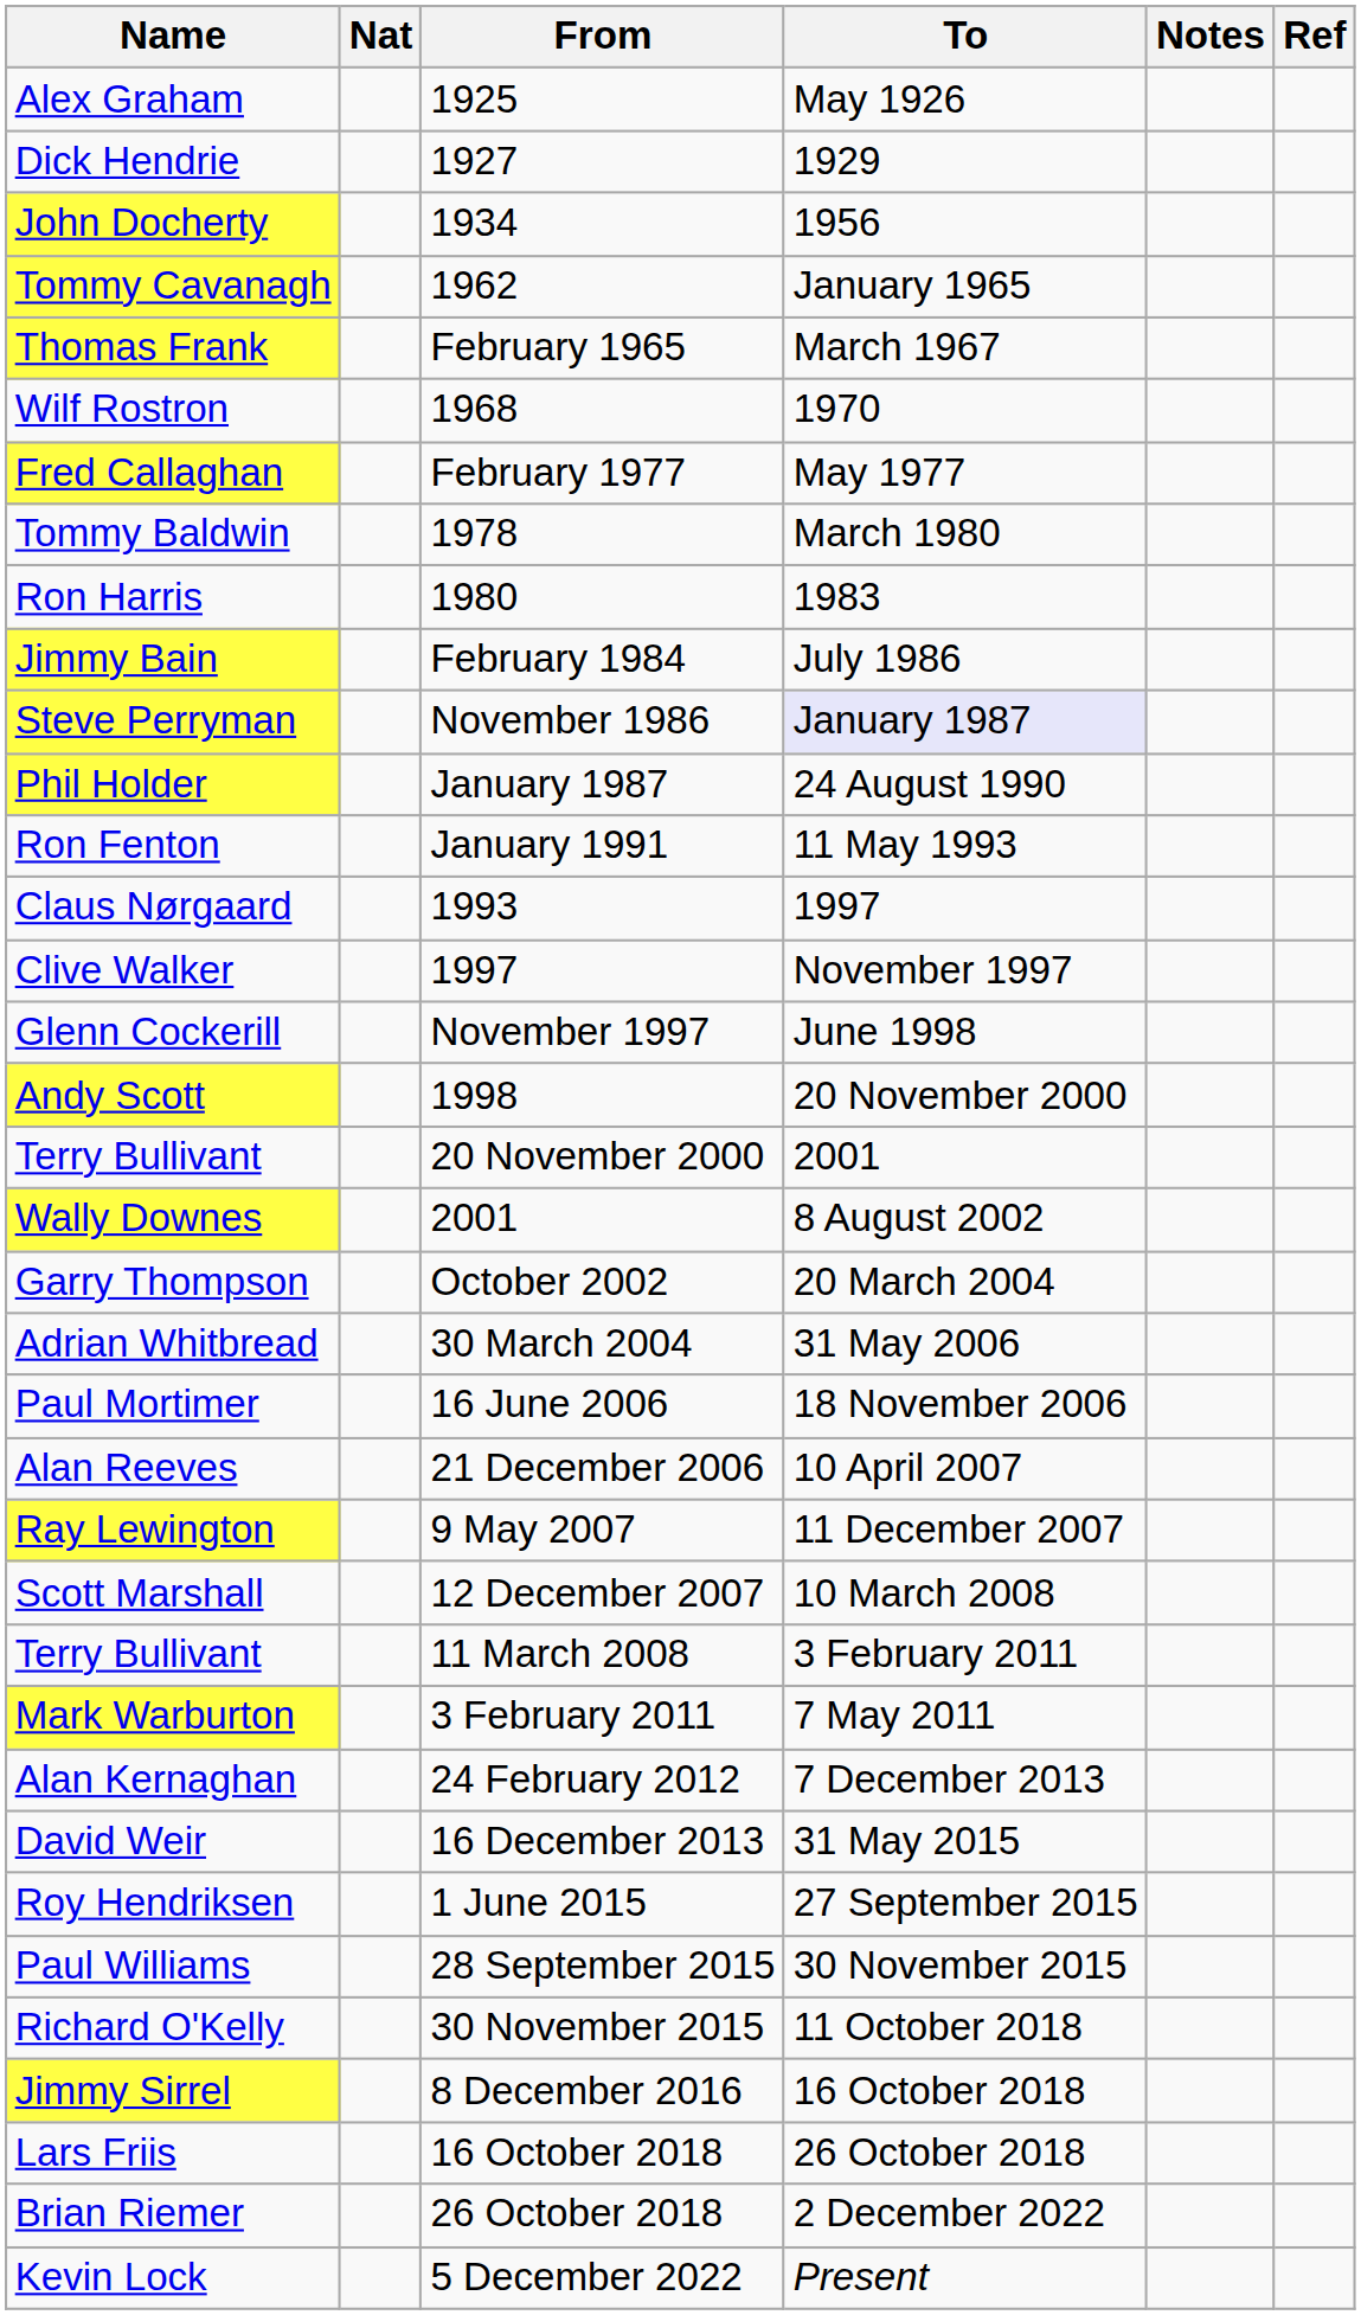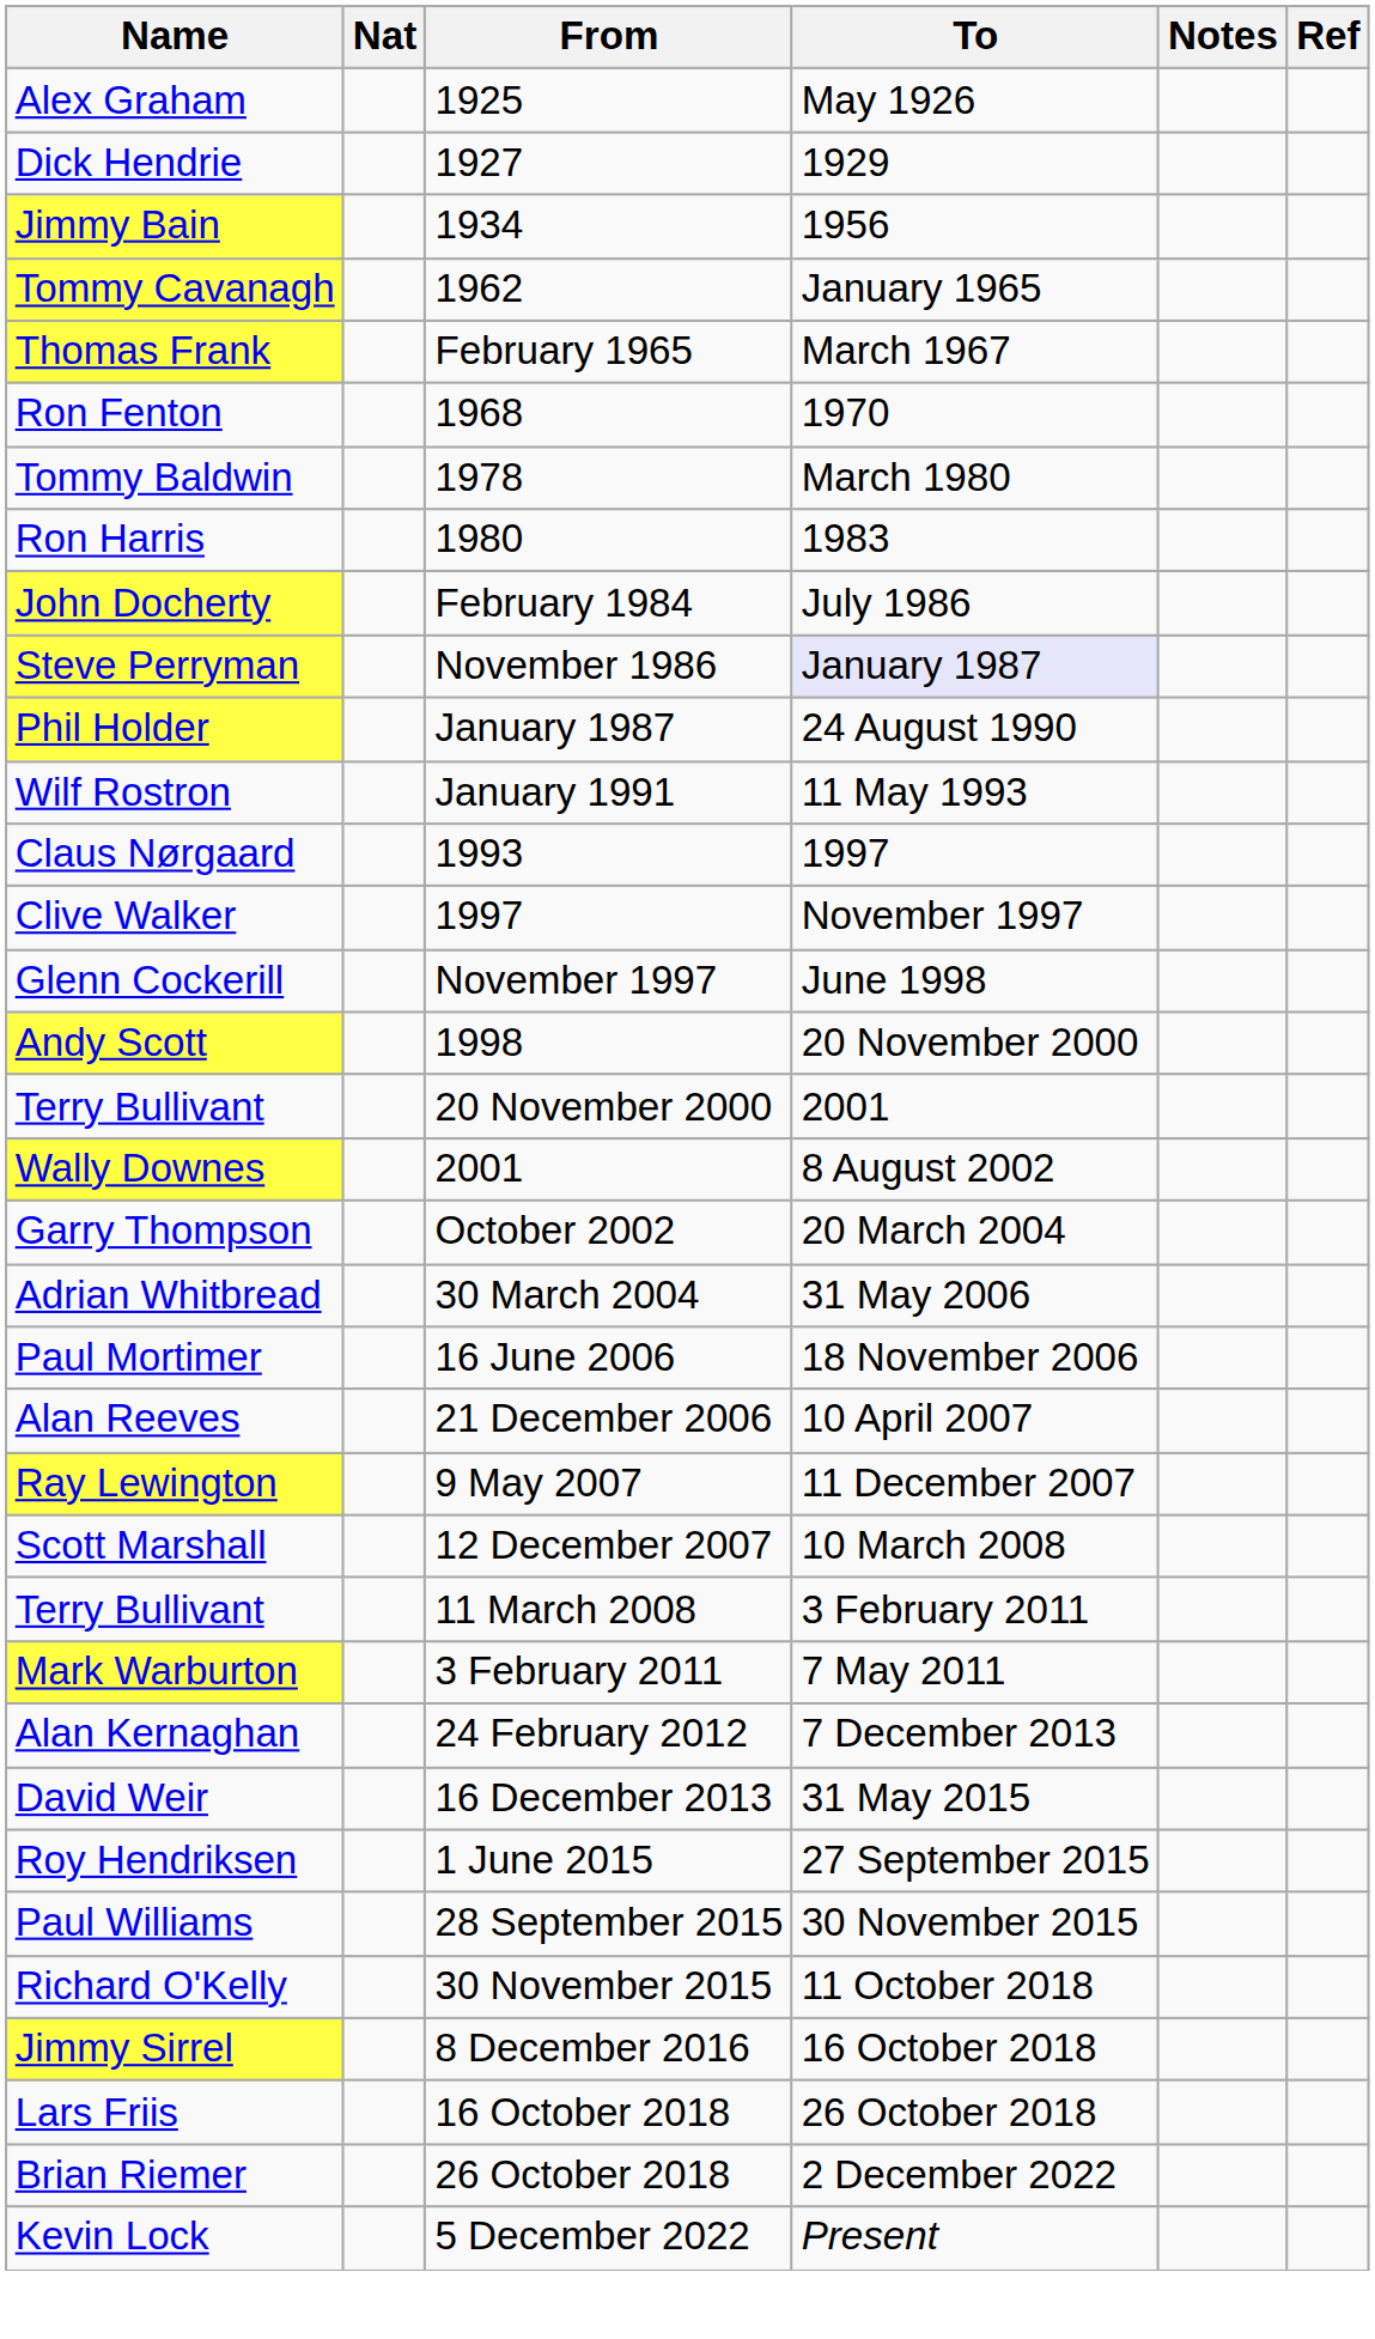 <table class="wikitable" style="text-align: center">
 <tr>
 <th>Name</th>
 <th>Nat</th>
 <th>From</th>
 <th>To</th>
 <th>Notes</th>
 <th>Ref</th>
 </tr>
 <tr>
 <td style="text-align:left;"><a href='#'>Alex Graham</a></td>
 <td style="text-align:left;"></td>
 <td style="text-align:left;">1925</td>
 <td style="text-align:left;">May 1926</td>
 <td></td>
 <td></td>
 </tr>
 <tr>
 <td style="text-align:left;"><a href='#'>Dick Hendrie</a></td>
 <td style="text-align:left;"></td>
 <td style="text-align:left;">1927</td>
 <td style="text-align:left;">1929</td>
 <td></td>
 <td></td>
 </tr>
 <tr>
-<td style="text-align:left; background:#ff4;"><a href='#'>John Docherty</a> </td>
+<td style="text-align:left; background:#ff4;"><a href='#'>Jimmy Bain</a> </td>
 <td style="text-align:left;"></td>
 <td align="left">1934</td>
 <td align="left">1956</td>
 <td></td>
 <td></td>
 </tr>
 <tr>
 <td style="text-align:left; background:#ff4;"><a href='#'>Tommy Cavanagh</a> </td>
 <td style="text-align:left;"></td>
 <td style="text-align:left;">1962</td>
 <td style="text-align:left;">January 1965</td>
 <td></td>
 <td></td>
 </tr>
 <tr>
 <td style="text-align:left; background:#ff4;"><a href='#'>Thomas Frank</a> </td>
 <td style="text-align:left;"></td>
 <td style="text-align:left;">February 1965</td>
 <td style="text-align:left;">March 1967</td>
 <td></td>
 <td></td>
 </tr>
 <tr>
-<td style="text-align:left;"><a href='#'>Wilf Rostron</a></td>
+<td style="text-align:left;"><a href='#'>Ron Fenton</a></td>
 <td style="text-align:left;"></td>
 <td align="left">1968</td>
 <td align="left">1970</td>
-<td></td>
-<td></td>
-</tr>
-<tr>
-<td style="text-align:left; background:#ff4;"><a href='#'>Fred Callaghan</a> </td>
-<td style="text-align:left;"></td>
-<td align="left">February 1977</td>
-<td align="left">May 1977</td>
 <td></td>
 <td></td>
 </tr>
 <tr>
 <td style="text-align:left;"><a href='#'>Tommy Baldwin</a></td>
 <td style="text-align:left;"></td>
 <td style="text-align:left;">1978</td>
 <td style="text-align:left;">March 1980</td>
 <td></td>
 <td></td>
 </tr>
 <tr>
 <td style="text-align:left;"><a href='#'>Ron Harris</a></td>
 <td style="text-align:left;"></td>
 <td align="left">1980</td>
 <td align="left">1983</td>
 <td></td>
 <td></td>
 </tr>
 <tr>
-<td style="text-align:left; background:#ff4;"><a href='#'>Jimmy Bain</a> </td>
+<td style="text-align:left; background:#ff4;"><a href='#'>John Docherty</a> </td>
 <td style="text-align:left;"></td>
 <td align="left">February 1984</td>
 <td align="left">July 1986</td>
 <td></td>
 <td></td>
 </tr>
 <tr>
 <td style="text-align:left; background:#ff4;"><a href='#'>Steve Perryman</a> </td>
 <td style="text-align:left;"></td>
 <td align="left">November 1986</td>
 <td align="left" style="background: lavender;">January 1987</td>
 <td></td>
 <td></td>
 </tr>
 <tr>
 <td style="text-align:left; background:#ff4;"><a href='#'>Phil Holder</a> </td>
 <td style="text-align:left;"></td>
 <td style="text-align:left;">January 1987</td>
 <td align="left">24 August 1990</td>
 <td></td>
 <td></td>
 </tr>
 <tr>
-<td style="text-align:left;"><a href='#'>Ron Fenton</a></td>
+<td style="text-align:left;"><a href='#'>Wilf Rostron</a></td>
 <td style="text-align:left;"></td>
 <td style="text-align:left;">January 1991</td>
 <td align="left">11 May 1993</td>
 <td></td>
 <td></td>
 </tr>
 <tr>
 <td style="text-align:left;"><a href='#'>Claus Nørgaard</a></td>
 <td style="text-align:left;"></td>
 <td align="left">1993</td>
 <td align="left">1997</td>
 <td></td>
 <td></td>
 </tr>
 <tr>
 <td align="left"><a href='#'>Clive Walker</a></td>
 <td style="text-align:left;"></td>
 <td align="left">1997</td>
 <td align="left">November 1997</td>
 <td></td>
 <td></td>
 </tr>
 <tr>
 <td align="left"><a href='#'>Glenn Cockerill</a></td>
 <td style="text-align:left;"></td>
 <td align="left">November 1997</td>
 <td align="left">June 1998</td>
 <td></td>
 <td></td>
 </tr>
 <tr>
 <td style="text-align:left; background:#ff4;"><a href='#'>Andy Scott</a> </td>
 <td style="text-align:left;"></td>
 <td align="left">1998</td>
 <td align="left">20 November 2000</td>
 <td></td>
 <td></td>
 </tr>
 <tr>
 <td style="text-align:left;"><a href='#'>Terry Bullivant</a></td>
 <td style="text-align:left;"></td>
 <td style="text-align:left;">20 November 2000</td>
 <td style="text-align:left;">2001</td>
 <td></td>
 <td></td>
 </tr>
 <tr>
 <td style="text-align:left; background:#ff4;"><a href='#'>Wally Downes</a> </td>
 <td style="text-align:left;"></td>
 <td align="left">2001</td>
 <td align="left">8 August 2002</td>
 <td></td>
 <td></td>
 </tr>
 <tr>
 <td style="text-align:left;"><a href='#'>Garry Thompson</a></td>
 <td style="text-align:left;"></td>
 <td style="text-align:left;">October 2002</td>
 <td style="text-align:left;">20 March 2004</td>
 <td></td>
 <td></td>
 </tr>
 <tr>
 <td style="text-align:left;"><a href='#'>Adrian Whitbread</a></td>
 <td style="text-align:left;"></td>
 <td style="text-align:left;">30 March 2004</td>
 <td style="text-align:left;">31 May 2006</td>
 <td></td>
 <td></td>
 </tr>
 <tr>
 <td style="text-align:left;"><a href='#'>Paul Mortimer</a></td>
 <td style="text-align:left;"></td>
 <td style="text-align:left;">16 June 2006</td>
 <td style="text-align:left;">18 November 2006</td>
 <td></td>
 <td></td>
 </tr>
 <tr>
 <td style="text-align:left;"><a href='#'>Alan Reeves</a></td>
 <td style="text-align:left;"></td>
 <td style="text-align:left;">21 December 2006</td>
 <td style="text-align:left;">10 April 2007</td>
 <td></td>
 <td></td>
 </tr>
 <tr>
 <td style="text-align:left; background:#ff4;"><a href='#'>Ray Lewington</a> </td>
 <td style="text-align:left;"></td>
 <td style="text-align:left;">9 May 2007</td>
 <td style="text-align:left;">11 December 2007</td>
 <td></td>
 <td></td>
 </tr>
 <tr>
 <td style="text-align:left;"><a href='#'>Scott Marshall</a></td>
 <td style="text-align:left;"></td>
 <td align="left">12 December 2007</td>
 <td align="left">10 March 2008</td>
 <td></td>
 <td></td>
 </tr>
 <tr>
 <td style="text-align:left;"><a href='#'>Terry Bullivant</a></td>
 <td style="text-align:left;"></td>
 <td style="text-align:left;">11 March 2008</td>
 <td style="text-align:left;">3 February 2011</td>
 <td></td>
 <td></td>
 </tr>
 <tr>
 <td style="text-align:left; background:#ff4;"><a href='#'>Mark Warburton</a> </td>
 <td style="text-align:left;"></td>
 <td style="text-align:left;">3 February 2011</td>
 <td style="text-align:left;">7 May 2011</td>
 <td></td>
 <td></td>
 </tr>
 <tr>
 <td style="text-align:left;"><a href='#'>Alan Kernaghan</a></td>
 <td style="text-align:left;"></td>
 <td style="text-align:left;">24 February 2012</td>
 <td style="text-align:left;">7 December 2013</td>
 <td></td>
 <td></td>
 </tr>
 <tr>
 <td style="text-align:left;"><a href='#'>David Weir</a></td>
 <td style="text-align:left;"></td>
 <td style="text-align:left;">16 December 2013</td>
 <td style="text-align:left;">31 May 2015</td>
 <td></td>
 <td></td>
 </tr>
 <tr>
 <td style="text-align:left;"><a href='#'>Roy Hendriksen</a></td>
 <td style="text-align:left;"></td>
 <td style="text-align:left;">1 June 2015</td>
 <td style="text-align:left;">27 September 2015</td>
 <td></td>
 <td></td>
 </tr>
 <tr>
 <td style="text-align:left;"><a href='#'>Paul Williams</a></td>
 <td style="text-align:left;"></td>
 <td style="text-align:left;">28 September 2015</td>
 <td style="text-align:left;">30 November 2015</td>
 <td></td>
 <td></td>
 </tr>
 <tr>
 <td align="left"><a href='#'>Richard O'Kelly</a></td>
 <td style="text-align:left;"></td>
 <td align="left">30 November 2015</td>
 <td align="left">11 October 2018</td>
 <td></td>
 <td></td>
 </tr>
 <tr>
 <td style="text-align:left; background:#ff4;"><a href='#'>Jimmy Sirrel</a> </td>
 <td style="text-align:left;"></td>
 <td style="text-align:left;">8 December 2016</td>
 <td style="text-align:left;">16 October 2018</td>
 <td></td>
 <td></td>
 </tr>
 <tr>
 <td style="text-align:left;"><a href='#'>Lars Friis</a></td>
 <td style="text-align:left;"></td>
 <td style="text-align:left;">16 October 2018</td>
 <td style="text-align:left;">26 October 2018</td>
 <td></td>
 <td></td>
 </tr>
 <tr>
 <td style="text-align:left;"><a href='#'>Brian Riemer</a></td>
 <td style="text-align:left;"></td>
 <td style="text-align:left;">26 October 2018</td>
 <td style="text-align:left;">2 December 2022</td>
 <td></td>
 <td></td>
 </tr>
 <tr>
 <td align="left"><a href='#'>Kevin Lock</a></td>
 <td style="text-align:left;"></td>
 <td style="text-align:left;">5 December 2022</td>
 <td style="text-align:left;"><em>Present</em></td>
 <td></td>
 <td></td>
 </tr>
 </table>
